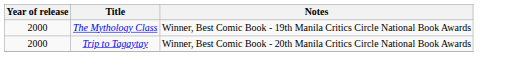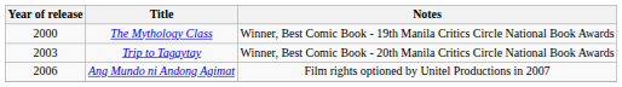 <table class="wikitable">
 <tr>
 <th align="left">Year of release</th>
 <th align="left">Title</th>
 <th align="left">Notes</th>
 </tr>
 <tr>
 <td align="center">2000</td>
 <td align="center"><em><a href='#'>The Mythology Class</a></em></td>
 <td align="center">Winner, Best Comic Book - 19th Manila Critics Circle National Book Awards</td>
 </tr>
 <tr>
-<td align="center">2000</td>
+<td align="center">2003</td>
 <td align="center"><em><a href='#'>Trip to Tagaytay</a></em></td>
 <td align="center">Winner, Best Comic Book - 20th Manila Critics Circle National Book Awards</td>
 </tr>
 <tr>
+<td align="center">2006</td>
+<td align="center"><em><a href='#'>Ang Mundo ni Andong Agimat</a></em></td>
+<td align="center">Film rights optioned by Unitel Productions in 2007 </td>
+</tr>
+<tr>
 </tr>
 </table>
